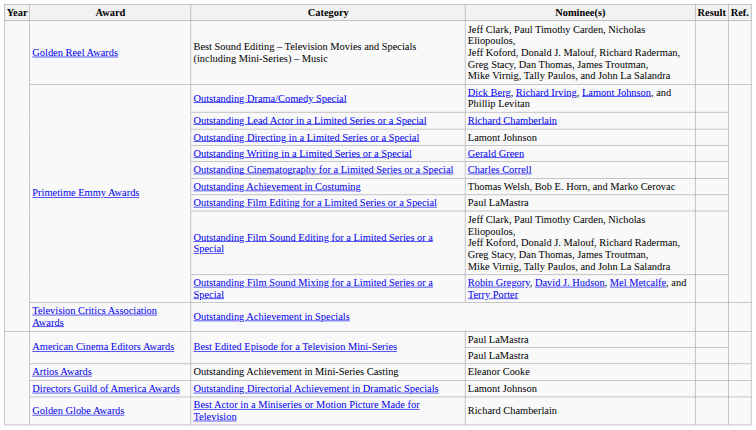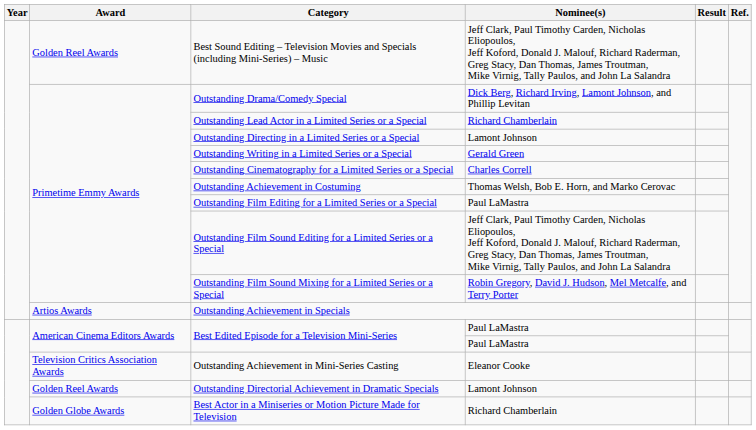 <table class="wikitable sortable" width=91%>
 <tr>
 <th>Year</th>
 <th>Award</th>
 <th>Category</th>
 <th>Nominee(s)</th>
 <th>Result</th>
 <th>Ref.</th>
 </tr>
 <tr>
 <td rowspan="11"></td>
 <td><a href='#'>Golden Reel Awards</a></td>
 <td>Best Sound Editing – Television Movies and Specials <br> (including Mini-Series) – Music</td>
 <td>Jeff Clark, Paul Timothy Carden, Nicholas Eliopoulos, <br> Jeff Koford, Donald J. Malouf, Richard Raderman, <br> Greg Stacy, Dan Thomas, James Troutman, <br> Mike Virnig, Tally Paulos, and John La Salandra</td>
 <td></td>
 <td align="center"></td>
 </tr>
 <tr>
 <td rowspan="9"><a href='#'>Primetime Emmy Awards</a></td>
 <td><a href='#'>Outstanding Drama/Comedy Special</a></td>
 <td><a href='#'>Dick Berg</a>, <a href='#'>Richard Irving</a>, <a href='#'>Lamont Johnson</a>, and <br> Phillip Levitan</td>
 <td></td>
 <td align="center" rowspan="9"></td>
 </tr>
 <tr>
 <td><a href='#'>Outstanding Lead Actor in a Limited Series or a Special</a></td>
 <td><a href='#'>Richard Chamberlain</a></td>
 <td></td>
 </tr>
 <tr>
 <td><a href='#'>Outstanding Directing in a Limited Series or a Special</a></td>
 <td>Lamont Johnson</td>
 <td></td>
 </tr>
 <tr>
 <td><a href='#'>Outstanding Writing in a Limited Series or a Special</a></td>
 <td><a href='#'>Gerald Green</a></td>
 <td></td>
 </tr>
 <tr>
 <td><a href='#'>Outstanding Cinematography for a Limited Series or a Special</a></td>
 <td><a href='#'>Charles Correll</a></td>
 <td></td>
 </tr>
 <tr>
 <td><a href='#'>Outstanding Achievement in Costuming</a></td>
 <td>Thomas Welsh, Bob E. Horn, and Marko Cerovac</td>
 <td></td>
 </tr>
 <tr>
 <td><a href='#'>Outstanding Film Editing for a Limited Series or a Special</a></td>
 <td>Paul LaMastra</td>
 <td></td>
 </tr>
 <tr>
 <td><a href='#'>Outstanding Film Sound Editing for a Limited Series or a Special</a></td>
 <td>Jeff Clark, Paul Timothy Carden, Nicholas Eliopoulos, <br> Jeff Koford, Donald J. Malouf, Richard Raderman, <br> Greg Stacy, Dan Thomas, James Troutman, <br> Mike Virnig, Tally Paulos, and John La Salandra</td>
 <td></td>
 </tr>
 <tr>
 <td><a href='#'>Outstanding Film Sound Mixing for a Limited Series or a Special</a></td>
 <td><a href='#'>Robin Gregory</a>, <a href='#'>David J. Hudson</a>, <a href='#'>Mel Metcalfe</a>, and <br> <a href='#'>Terry Porter</a></td>
 <td></td>
 </tr>
 <tr>
-<td><a href='#'>Television Critics Association Awards</a></td>
+<td><a href='#'>Artios Awards</a></td>
 <td colspan="2"><a href='#'>Outstanding Achievement in Specials</a></td>
 <td></td>
 <td align="center"></td>
 </tr>
 <tr>
 <td rowspan="5"></td>
 <td rowspan="2"><a href='#'>American Cinema Editors Awards</a></td>
 <td rowspan="2"><a href='#'>Best Edited Episode for a Television Mini-Series</a></td>
 <td>Paul LaMastra </td>
 <td></td>
 <td align="center" rowspan="2"></td>
 </tr>
 <tr>
 <td>Paul LaMastra </td>
 <td></td>
 </tr>
 <tr>
-<td><a href='#'>Artios Awards</a></td>
+<td><a href='#'>Television Critics Association Awards</a></td>
 <td>Outstanding Achievement in Mini-Series Casting</td>
 <td>Eleanor Cooke</td>
 <td></td>
 <td align="center"></td>
 </tr>
 <tr>
-<td><a href='#'>Directors Guild of America Awards</a></td>
+<td><a href='#'>Golden Reel Awards</a></td>
 <td><a href='#'>Outstanding Directorial Achievement in Dramatic Specials</a></td>
 <td>Lamont Johnson</td>
 <td></td>
 <td align="center"></td>
 </tr>
 <tr>
 <td><a href='#'>Golden Globe Awards</a></td>
 <td><a href='#'>Best Actor in a Miniseries or Motion Picture Made for Television</a></td>
 <td>Richard Chamberlain</td>
 <td></td>
 <td align="center"></td>
 </tr>
 </table>
